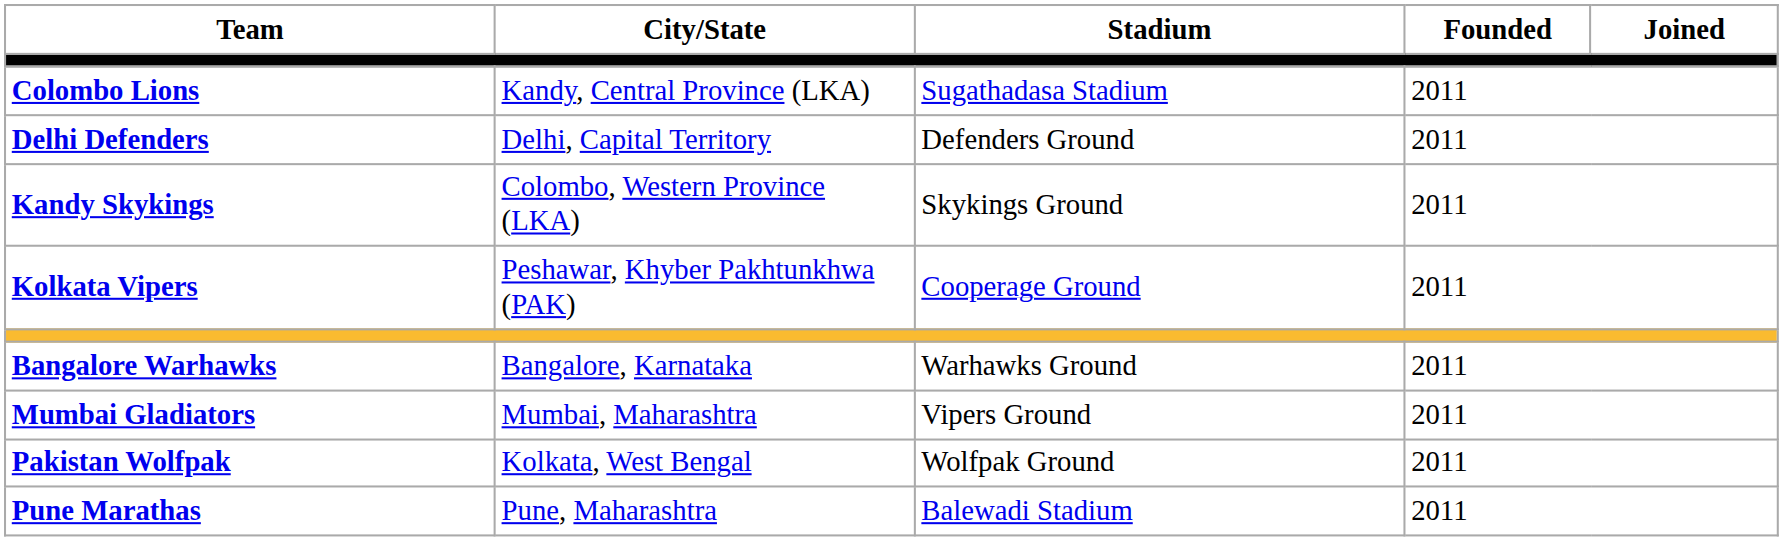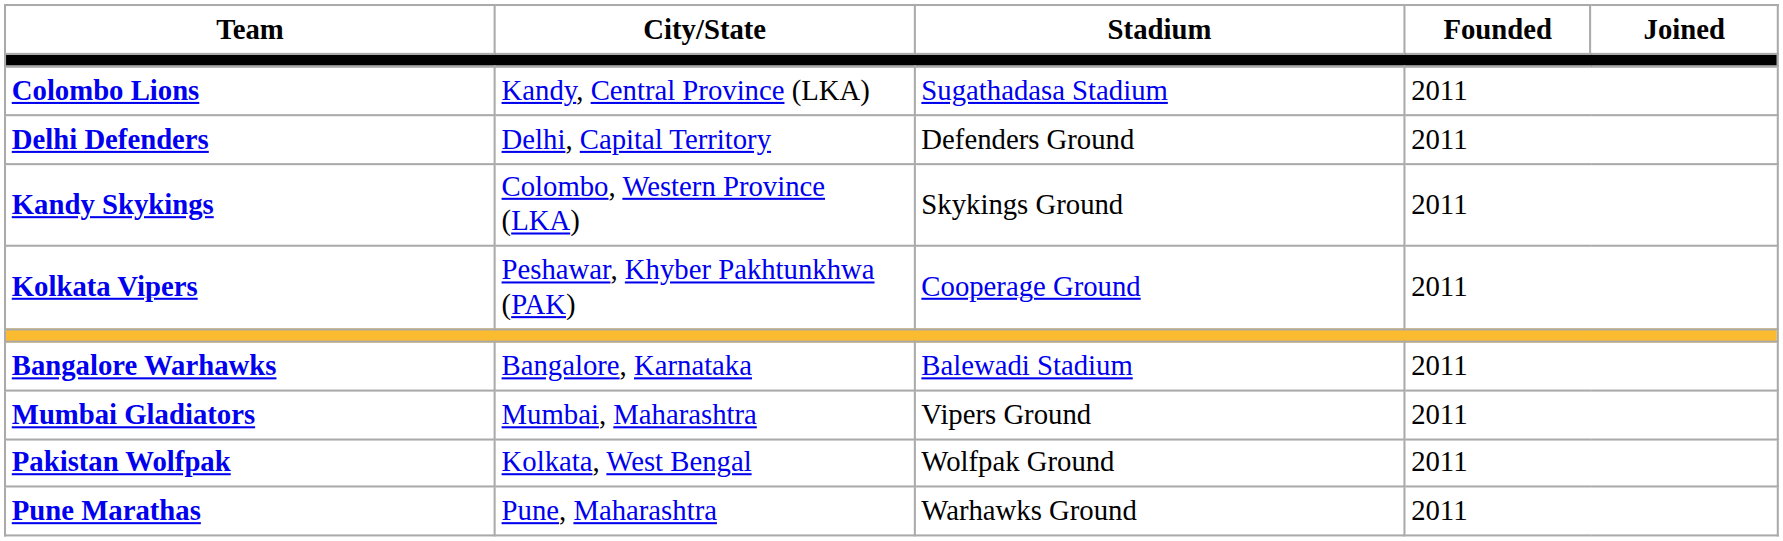 <table class="wikitable" style="background:white; font-size:88%">
 <tr>
 <th style="background:white; width:21%">Team</th>
 <th style="background:white; width:18%">City/State</th>
 <th style="background:white; width:21%">Stadium</th>
 <th style="background:white; width:8%">Founded</th>
 <th style="background:white; width:8%">Joined</th>
 </tr>
 <tr>
 <th style=background:Black colspan="7"></th>
 </tr>
 <tr>
 <td><strong><a href='#'>Colombo Lions</a></strong></td>
 <td><a href='#'>Kandy</a>, <a href='#'>Central Province</a> (LKA)</td>
 <td><a href='#'>Sugathadasa Stadium</a></td>
 <td colspan=2>2011</td>
 </tr>
 <tr>
 <td><strong><a href='#'>Delhi Defenders</a></strong></td>
 <td><a href='#'>Delhi</a>, <a href='#'>Capital Territory</a></td>
 <td>Defenders Ground</td>
 <td colspan=2>2011</td>
 </tr>
 <tr>
 <td><strong><a href='#'>Kandy Skykings</a></strong></td>
 <td><a href='#'>Colombo</a>, <a href='#'>Western Province</a> (<a href='#'>LKA</a>)</td>
 <td>Skykings Ground</td>
 <td colspan=2>2011</td>
 </tr>
 <tr>
 <td><strong><a href='#'>Kolkata Vipers</a></strong></td>
 <td><a href='#'>Peshawar</a>, <a href='#'>Khyber Pakhtunkhwa</a> (<a href='#'>PAK</a>)</td>
 <td><a href='#'>Cooperage Ground</a></td>
 <td colspan=2>2011</td>
 </tr>
 <tr>
 <th style=background:#FABB30 colspan="7"></th>
 </tr>
 <tr>
 <td><strong><a href='#'>Bangalore Warhawks</a></strong></td>
 <td><a href='#'>Bangalore</a>, <a href='#'>Karnataka</a></td>
-<td>Warhawks Ground</td>
+<td><a href='#'>Balewadi Stadium</a></td>
 <td colspan=2>2011</td>
 </tr>
 <tr>
 <td><strong><a href='#'>Mumbai Gladiators</a></strong></td>
 <td><a href='#'>Mumbai</a>, <a href='#'>Maharashtra</a></td>
 <td>Vipers Ground</td>
 <td colspan=2>2011</td>
 </tr>
 <tr>
 <td><strong><a href='#'>Pakistan Wolfpak</a></strong></td>
 <td><a href='#'>Kolkata</a>, <a href='#'>West Bengal</a></td>
 <td>Wolfpak Ground</td>
 <td colspan=2>2011</td>
 </tr>
 <tr>
 <td><strong><a href='#'>Pune Marathas</a></strong></td>
 <td><a href='#'>Pune</a>, <a href='#'>Maharashtra</a></td>
-<td><a href='#'>Balewadi Stadium</a></td>
+<td>Warhawks Ground</td>
 <td colspan=2>2011</td>
 </tr>
 </table>
